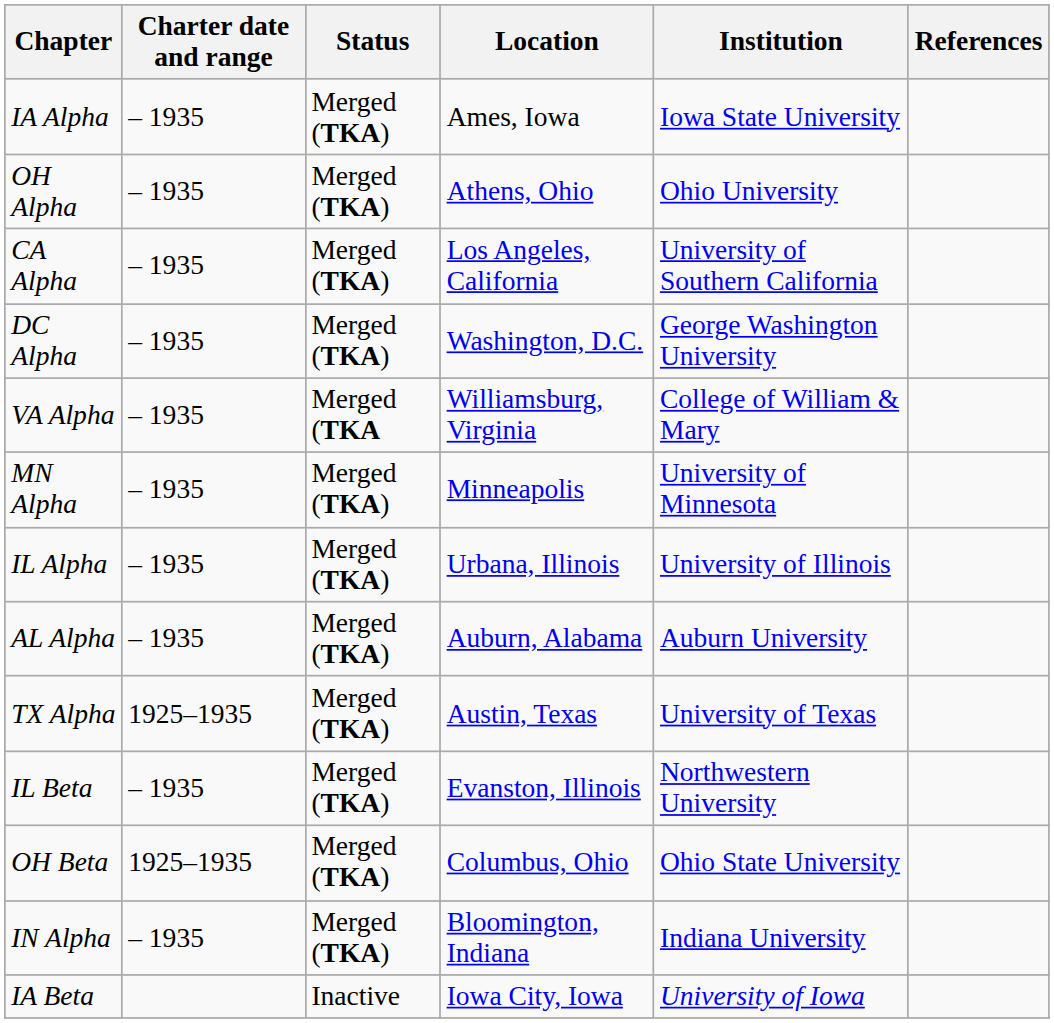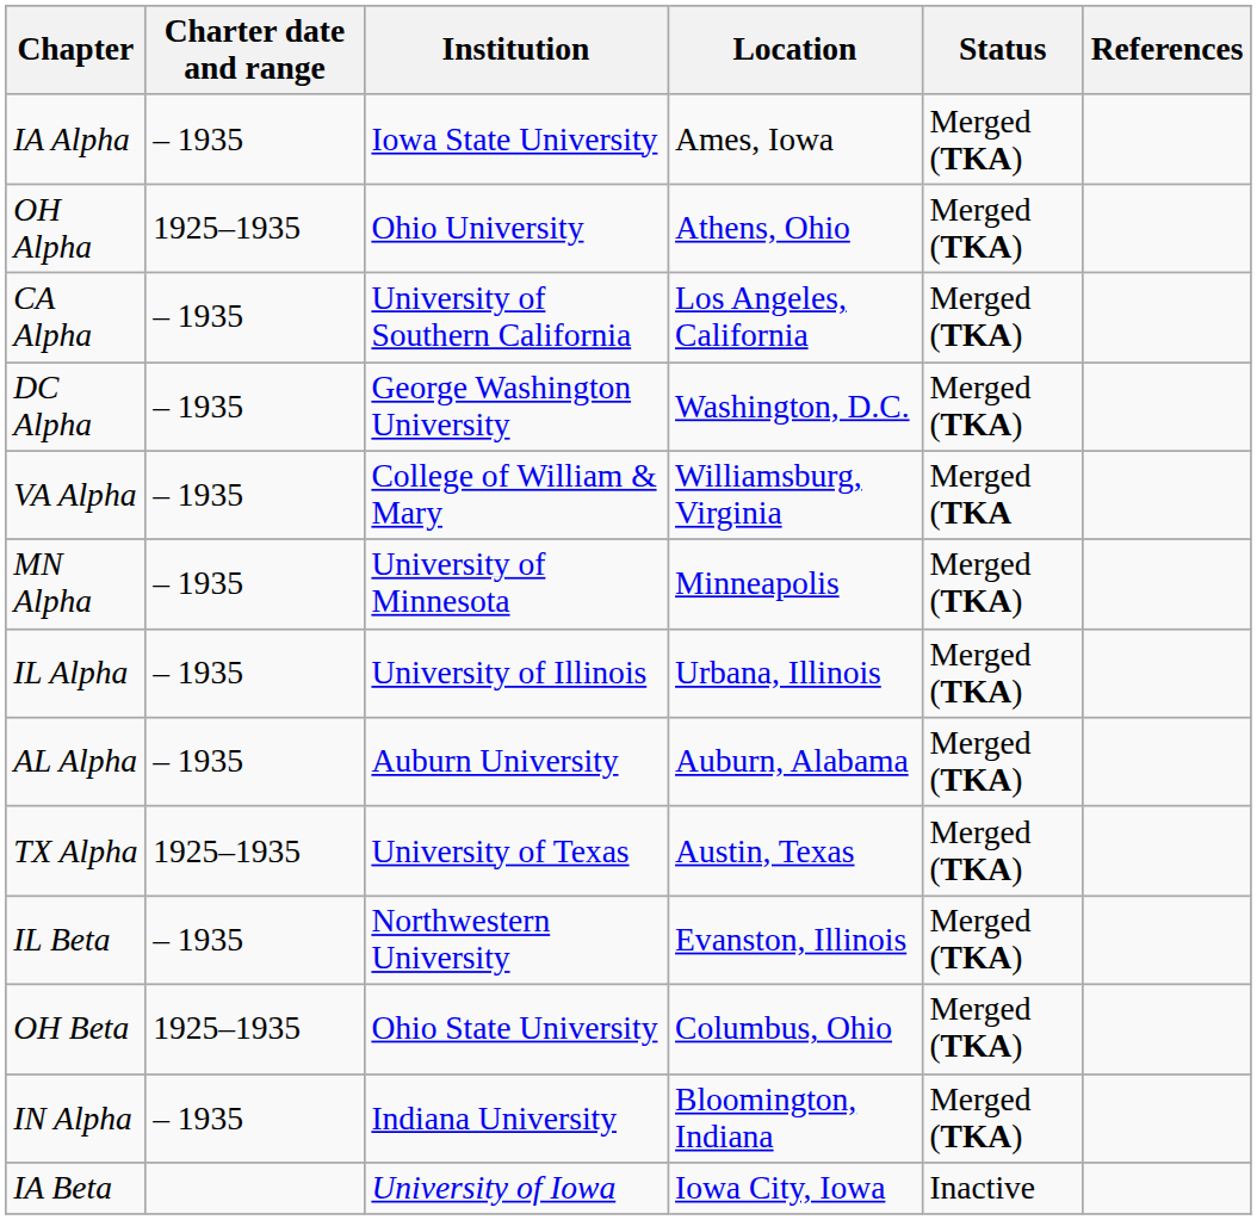 <table class="wikitable sortable">
 <tr>
 <th>Chapter</th>
 <th>Charter date and range</th>
+<th>Institution</th>
+<th>Location</th>
 <th>Status</th>
-<th>Location</th>
-<th>Institution</th>
 <th>References</th>
 </tr>
 <tr>
 <td><em>IA Alpha</em></td>
 <td> – 1935</td>
+<td><a href='#'>Iowa State University</a></td>
+<td>Ames, Iowa</td>
 <td>Merged (<strong>ΤΚΑ</strong>)</td>
-<td>Ames, Iowa</td>
-<td><a href='#'>Iowa State University</a></td>
 <td></td>
 </tr>
 <tr>
 <td><em>OH Alpha</em></td>
-<td> – 1935</td>
+<td>1925–1935</td>
+<td><a href='#'>Ohio University</a></td>
+<td><a href='#'>Athens, Ohio</a></td>
 <td>Merged (<strong>ΤΚΑ</strong>)</td>
-<td><a href='#'>Athens, Ohio</a></td>
-<td><a href='#'>Ohio University</a></td>
 <td></td>
 </tr>
 <tr>
 <td><em>CA Alpha</em></td>
 <td> – 1935</td>
+<td><a href='#'>University of Southern California</a></td>
+<td><a href='#'>Los Angeles, California</a></td>
 <td>Merged (<strong>ΤΚΑ</strong>)</td>
-<td><a href='#'>Los Angeles, California</a></td>
-<td><a href='#'>University of Southern California</a></td>
 <td></td>
 </tr>
 <tr>
 <td><em>DC Alpha</em></td>
 <td> – 1935</td>
+<td><a href='#'>George Washington University</a></td>
+<td><a href='#'>Washington, D.C.</a></td>
 <td>Merged (<strong>ΤΚΑ</strong>)</td>
-<td><a href='#'>Washington, D.C.</a></td>
-<td><a href='#'>George Washington University</a></td>
 <td></td>
 </tr>
 <tr>
 <td><em>VA Alpha</em></td>
 <td> – 1935</td>
+<td><a href='#'>College of William & Mary</a></td>
+<td><a href='#'>Williamsburg, Virginia</a></td>
 <td>Merged (<strong>ΤΚΑ</strong></td>
-<td><a href='#'>Williamsburg, Virginia</a></td>
-<td><a href='#'>College of William & Mary</a></td>
 <td></td>
 </tr>
 <tr>
 <td><em>MN Alpha</em></td>
 <td> – 1935</td>
+<td><a href='#'>University of Minnesota</a></td>
+<td><a href='#'>Minneapolis</a></td>
 <td>Merged (<strong>ΤΚΑ</strong>)</td>
-<td><a href='#'>Minneapolis</a></td>
-<td><a href='#'>University of Minnesota</a></td>
 <td></td>
 </tr>
 <tr>
 <td><em>IL Alpha</em></td>
 <td> – 1935</td>
+<td><a href='#'>University of Illinois</a></td>
+<td><a href='#'>Urbana, Illinois</a></td>
 <td>Merged (<strong>ΤΚΑ</strong>)</td>
-<td><a href='#'>Urbana, Illinois</a></td>
-<td><a href='#'>University of Illinois</a></td>
 <td></td>
 </tr>
 <tr>
 <td><em>AL Alpha</em></td>
 <td> – 1935</td>
+<td><a href='#'>Auburn University</a></td>
+<td><a href='#'>Auburn, Alabama</a></td>
 <td>Merged (<strong>ΤΚΑ</strong>)</td>
-<td><a href='#'>Auburn, Alabama</a></td>
-<td><a href='#'>Auburn University</a></td>
 <td></td>
 </tr>
 <tr>
 <td><em>TX Alpha</em></td>
 <td>1925–1935</td>
+<td><a href='#'>University of Texas</a></td>
+<td><a href='#'>Austin, Texas</a></td>
 <td>Merged (<strong>ΤΚΑ</strong>)</td>
-<td><a href='#'>Austin, Texas</a></td>
-<td><a href='#'>University of Texas</a></td>
 <td></td>
 </tr>
 <tr>
 <td><em>IL Beta</em></td>
 <td> – 1935</td>
+<td><a href='#'>Northwestern University</a></td>
+<td><a href='#'>Evanston, Illinois</a></td>
 <td>Merged (<strong>ΤΚΑ</strong>)</td>
-<td><a href='#'>Evanston, Illinois</a></td>
-<td><a href='#'>Northwestern University</a></td>
 <td></td>
 </tr>
 <tr>
 <td><em>OH Beta</em></td>
 <td>1925–1935</td>
+<td><a href='#'>Ohio State University</a></td>
+<td><a href='#'>Columbus, Ohio</a></td>
 <td>Merged (<strong>ΤΚΑ</strong>)</td>
-<td><a href='#'>Columbus, Ohio</a></td>
-<td><a href='#'>Ohio State University</a></td>
 <td></td>
 </tr>
 <tr>
 <td><em>IN Alpha</em></td>
 <td> – 1935</td>
+<td><a href='#'>Indiana University</a></td>
+<td><a href='#'>Bloomington, Indiana</a></td>
 <td>Merged (<strong>ΤΚΑ</strong>)</td>
-<td><a href='#'>Bloomington, Indiana</a></td>
-<td><a href='#'>Indiana University</a></td>
 <td></td>
 </tr>
 <tr>
 <td><em>IA Beta</em></td>
 <td></td>
+<td><em><a href='#'>University of Iowa</a></em></td>
+<td><a href='#'>Iowa City, Iowa</a></td>
 <td>Inactive</td>
-<td><a href='#'>Iowa City, Iowa</a></td>
-<td><em><a href='#'>University of Iowa</a></em></td>
 <td></td>
 </tr>
 </table>
